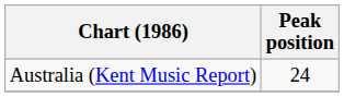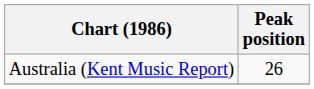 <table class="wikitable">
 <tr>
 <th>Chart (1986)</th>
 <th>Peak<br>position</th>
 </tr>
 <tr>
 <td>Australia (<a href='#'>Kent Music Report</a>)</td>
-<td align="center">24</td>
+<td align="center">26</td>
 </tr>
 <tr>
 </tr>
 </table>
